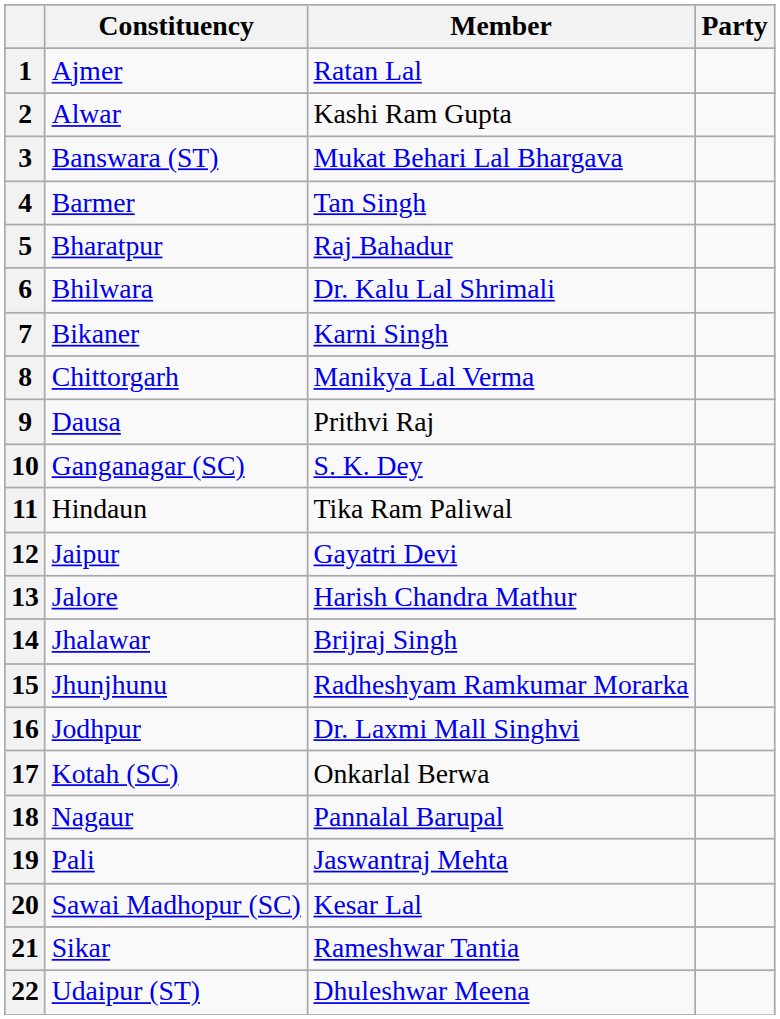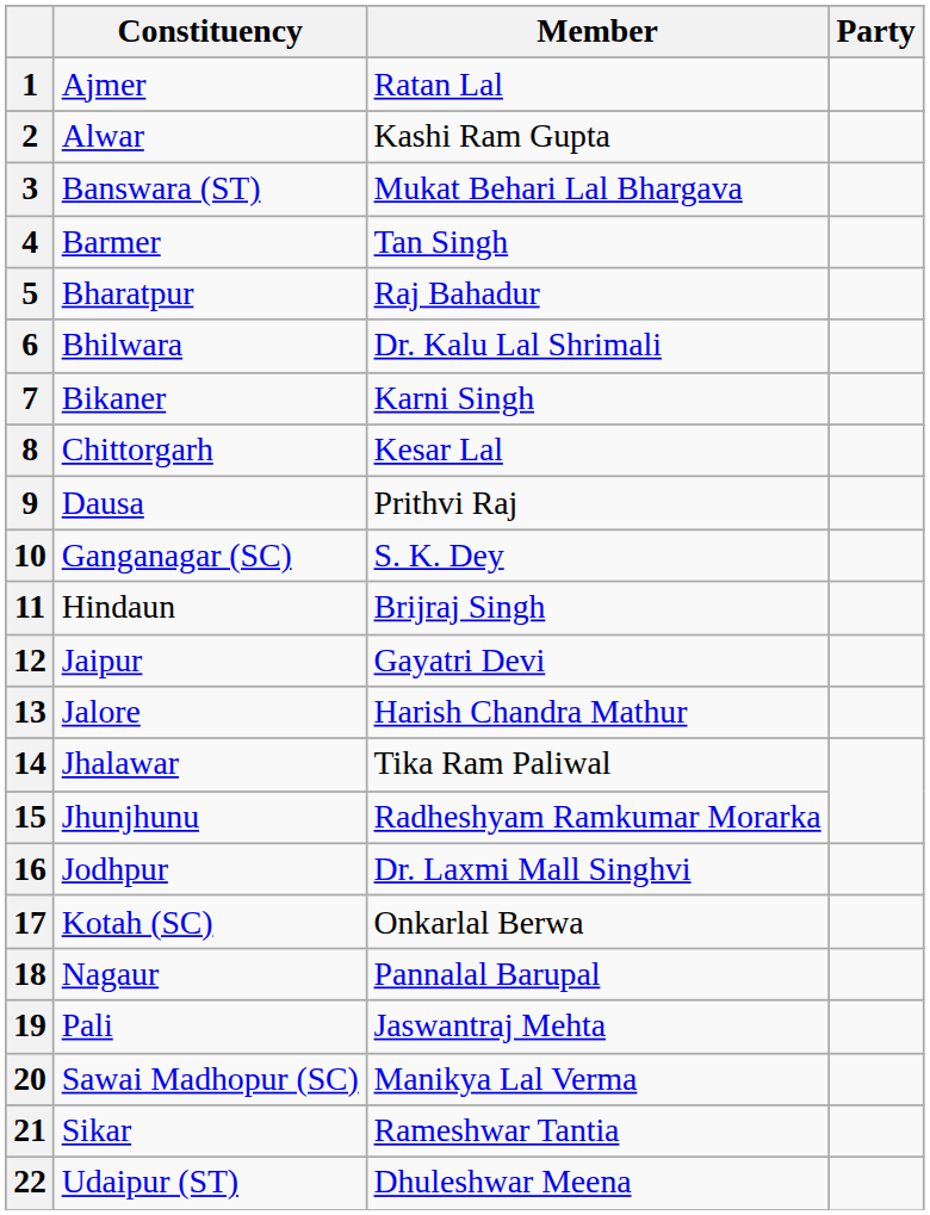 <table class="wikitable sortable">
 <tr>
 <th></th>
 <th>Constituency</th>
 <th>Member</th>
 <th colspan=2>Party</th>
 </tr>
 <tr>
 <th>1</th>
 <td><a href='#'>Ajmer</a></td>
 <td><a href='#'>Ratan Lal</a></td>
 <td></td>
 </tr>
 <tr>
 <th>2</th>
 <td><a href='#'>Alwar</a></td>
 <td>Kashi Ram Gupta</td>
 <td></td>
 </tr>
 <tr>
 <th>3</th>
 <td><a href='#'>Banswara (ST)</a></td>
 <td><a href='#'>Mukat Behari Lal Bhargava</a></td>
 <td></td>
 </tr>
 <tr>
 <th>4</th>
 <td><a href='#'>Barmer</a></td>
 <td><a href='#'>Tan Singh</a></td>
 <td></td>
 </tr>
 <tr>
 <th>5</th>
 <td><a href='#'>Bharatpur</a></td>
 <td><a href='#'>Raj Bahadur</a></td>
 <td></td>
 </tr>
 <tr>
 <th>6</th>
 <td><a href='#'>Bhilwara</a></td>
 <td><a href='#'>Dr. Kalu Lal Shrimali</a></td>
 </tr>
 <tr>
 <th>7</th>
 <td><a href='#'>Bikaner</a></td>
 <td><a href='#'>Karni Singh</a></td>
 <td></td>
 </tr>
 <tr>
 <th>8</th>
 <td><a href='#'>Chittorgarh</a></td>
-<td><a href='#'>Manikya Lal Verma</a></td>
+<td><a href='#'>Kesar Lal</a></td>
 <td></td>
 </tr>
 <tr>
 <th>9</th>
 <td><a href='#'>Dausa</a></td>
 <td>Prithvi Raj</td>
 <td></td>
 </tr>
 <tr>
 <th>10</th>
 <td><a href='#'>Ganganagar (SC)</a></td>
 <td><a href='#'>S. K. Dey</a></td>
 <td></td>
 </tr>
 <tr>
 <th>11</th>
 <td>Hindaun</td>
-<td>Tika Ram Paliwal</td>
+<td><a href='#'>Brijraj Singh</a></td>
 </tr>
 <tr>
 <th>12</th>
 <td><a href='#'>Jaipur</a></td>
 <td><a href='#'>Gayatri Devi</a></td>
 <td></td>
 </tr>
 <tr>
 <th>13</th>
 <td><a href='#'>Jalore</a></td>
 <td><a href='#'>Harish Chandra Mathur</a></td>
 <td></td>
 </tr>
 <tr>
 <th>14</th>
 <td><a href='#'>Jhalawar</a></td>
-<td><a href='#'>Brijraj Singh</a></td>
+<td>Tika Ram Paliwal</td>
 </tr>
 <tr>
 <th>15</th>
 <td><a href='#'>Jhunjhunu</a></td>
 <td><a href='#'>Radheshyam Ramkumar Morarka</a></td>
 </tr>
 <tr>
 <th>16</th>
 <td><a href='#'>Jodhpur</a></td>
 <td><a href='#'>Dr. Laxmi Mall Singhvi</a></td>
 <td></td>
 </tr>
 <tr>
 <th>17</th>
 <td><a href='#'>Kotah (SC)</a></td>
 <td>Onkarlal Berwa</td>
 <td></td>
 </tr>
 <tr>
 <th>18</th>
 <td><a href='#'>Nagaur</a></td>
 <td><a href='#'>Pannalal Barupal</a></td>
 <td></td>
 </tr>
 <tr>
 <th>19</th>
 <td><a href='#'>Pali</a></td>
 <td><a href='#'>Jaswantraj Mehta</a></td>
 </tr>
 <tr>
 <th>20</th>
 <td><a href='#'>Sawai Madhopur (SC)</a></td>
-<td><a href='#'>Kesar Lal</a></td>
+<td><a href='#'>Manikya Lal Verma</a></td>
 <td></td>
 </tr>
 <tr>
 <th>21</th>
 <td><a href='#'>Sikar</a></td>
 <td><a href='#'>Rameshwar Tantia</a></td>
 <td></td>
 </tr>
 <tr>
 <th>22</th>
 <td><a href='#'>Udaipur (ST)</a></td>
 <td><a href='#'>Dhuleshwar Meena</a></td>
 </tr>
 <tr>
 </tr>
 </table>
